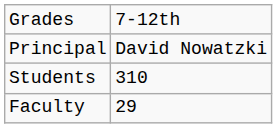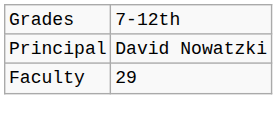 <table class="wikitable">
 <tr>
 <td>Grades</td>
 <td>7-12th</td>
 </tr>
 <tr>
 <td>Principal</td>
 <td>David Nowatzki</td>
 </tr>
 <tr>
-<td>Students</td>
-<td>310</td>
-</tr>
-<tr>
 <td>Faculty</td>
 <td>29</td>
 </tr>
 </table>
